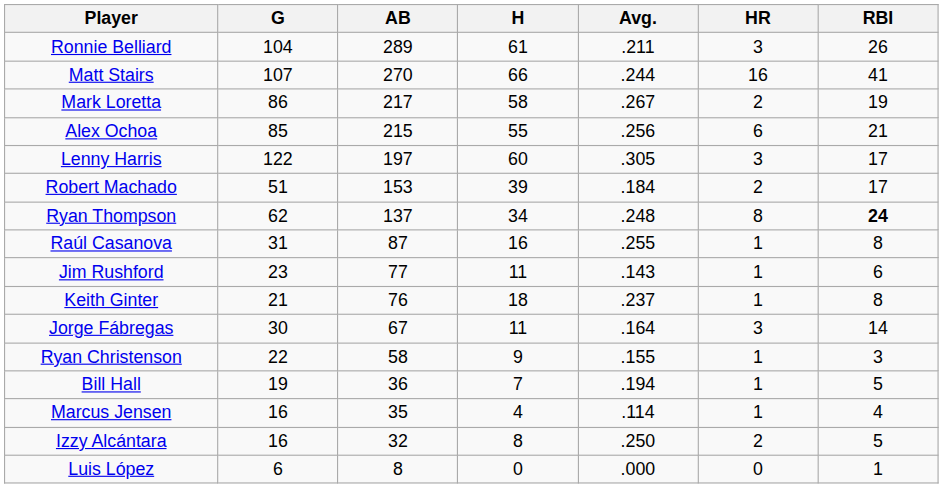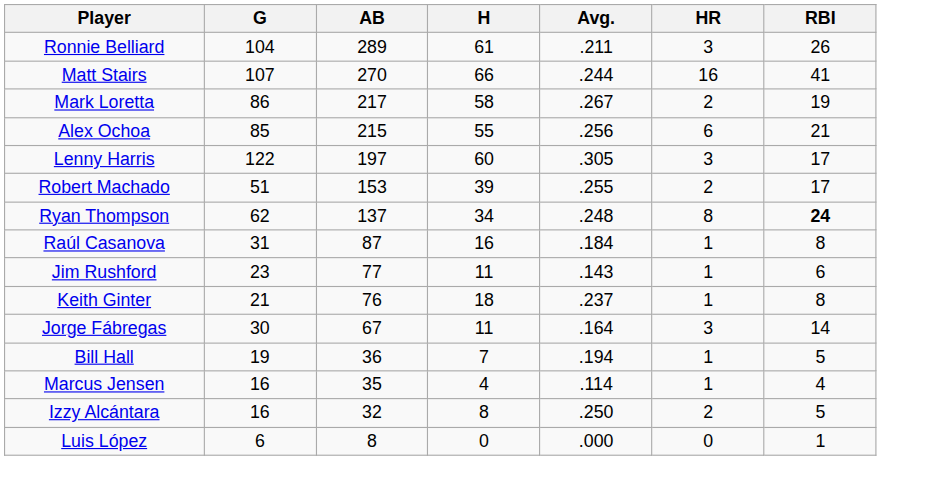 <table class="wikitable sortable">
 <tr>
 <th bgcolor="#DDDDFF" width="16%">Player</th>
 <th bgcolor="#DDDDFF" width="9%">G</th>
 <th bgcolor="#DDDDFF" width="9%">AB</th>
 <th bgcolor="#DDDDFF" width="9%">H</th>
 <th bgcolor="#DDDDFF" width="9%">Avg.</th>
 <th bgcolor="#DDDDFF" width="9%">HR</th>
 <th bgcolor="#DDDDFF" width="9%">RBI</th>
 </tr>
 <tr align="center">
 <td><a href='#'>Ronnie Belliard</a></td>
 <td>104</td>
 <td>289</td>
 <td>61</td>
 <td>.211</td>
 <td>3</td>
 <td>26</td>
 </tr>
 <tr align=center>
 <td><a href='#'>Matt Stairs</a></td>
 <td>107</td>
 <td>270</td>
 <td>66</td>
 <td>.244</td>
 <td>16</td>
 <td>41</td>
 </tr>
 <tr align=center>
 <td><a href='#'>Mark Loretta</a></td>
 <td>86</td>
 <td>217</td>
 <td>58</td>
 <td>.267</td>
 <td>2</td>
 <td>19</td>
 </tr>
 <tr align=center>
 <td><a href='#'>Alex Ochoa</a></td>
 <td>85</td>
 <td>215</td>
 <td>55</td>
 <td>.256</td>
 <td>6</td>
 <td>21</td>
 </tr>
 <tr align=center>
 <td><a href='#'>Lenny Harris</a></td>
 <td>122</td>
 <td>197</td>
 <td>60</td>
 <td>.305</td>
 <td>3</td>
 <td>17</td>
 </tr>
 <tr align=center>
 <td><a href='#'>Robert Machado</a></td>
 <td>51</td>
 <td>153</td>
 <td>39</td>
-<td>.184</td>
+<td>.255</td>
 <td>2</td>
 <td>17</td>
 </tr>
 <tr align=center>
 <td><a href='#'>Ryan Thompson</a></td>
 <td>62</td>
 <td>137</td>
 <td>34</td>
 <td>.248</td>
 <td>8</td>
 <td><strong>24</strong></td>
 </tr>
 <tr align=center>
 <td><a href='#'>Raúl Casanova</a></td>
 <td>31</td>
 <td>87</td>
 <td>16</td>
-<td>.255</td>
+<td>.184</td>
 <td>1</td>
 <td>8</td>
 </tr>
 <tr align=center>
 <td><a href='#'>Jim Rushford</a></td>
 <td>23</td>
 <td>77</td>
 <td>11</td>
 <td>.143</td>
 <td>1</td>
 <td>6</td>
 </tr>
 <tr align=center>
 <td><a href='#'>Keith Ginter</a></td>
 <td>21</td>
 <td>76</td>
 <td>18</td>
 <td>.237</td>
 <td>1</td>
 <td>8</td>
 </tr>
 <tr align=center>
 <td><a href='#'>Jorge Fábregas</a></td>
 <td>30</td>
 <td>67</td>
 <td>11</td>
 <td>.164</td>
 <td>3</td>
 <td>14</td>
-</tr>
-<tr align=center>
-<td><a href='#'>Ryan Christenson</a></td>
-<td>22</td>
-<td>58</td>
-<td>9</td>
-<td>.155</td>
-<td>1</td>
-<td>3</td>
 </tr>
 <tr align=center>
 <td><a href='#'>Bill Hall</a></td>
 <td>19</td>
 <td>36</td>
 <td>7</td>
 <td>.194</td>
 <td>1</td>
 <td>5</td>
 </tr>
 <tr align=center>
 <td><a href='#'>Marcus Jensen</a></td>
 <td>16</td>
 <td>35</td>
 <td>4</td>
 <td>.114</td>
 <td>1</td>
 <td>4</td>
 </tr>
 <tr align=center>
 <td><a href='#'>Izzy Alcántara</a></td>
 <td>16</td>
 <td>32</td>
 <td>8</td>
 <td>.250</td>
 <td>2</td>
 <td>5</td>
 </tr>
 <tr align=center>
 <td><a href='#'>Luis López</a></td>
 <td>6</td>
 <td>8</td>
 <td>0</td>
 <td>.000</td>
 <td>0</td>
 <td>1</td>
 </tr>
 </table>
